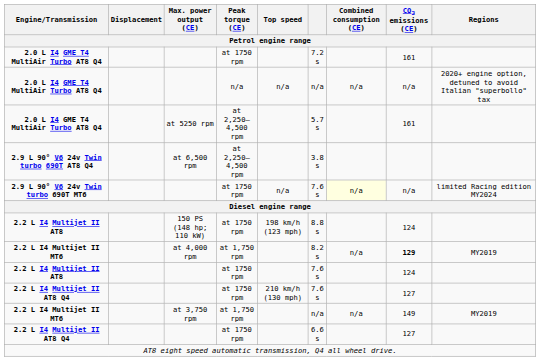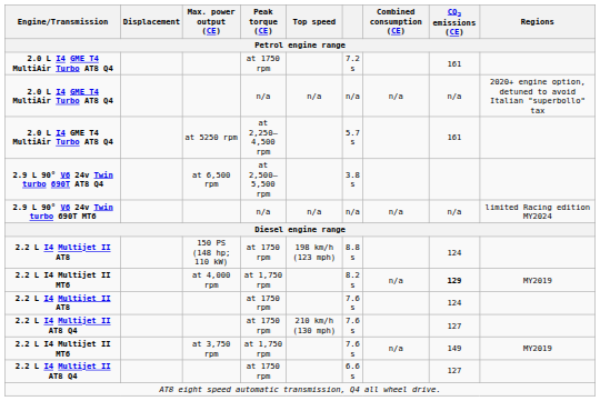 <table class="wikitable" style="text-align:center; font-size:90%;">
 <tr>
 <th>Engine/Transmission</th>
 <th>Displacement</th>
 <th>Max. power output<br>(<a href='#'>CE</a>)</th>
 <th>Peak torque<br>(<a href='#'>CE</a>)</th>
 <th>Top speed</th>
 <th style="line-height:1.2em; font-size:90%"></th>
 <th>Combined consumption<br>(<a href='#'>CE</a>)</th>
 <th><a href='#'>CO<sub>2</sub></a> emissions<br>(<a href='#'>CE</a>)</th>
 <th>Regions</th>
 </tr>
 <tr>
 <th colspan="10">Petrol engine range</th>
 </tr>
 <tr>
 <td><strong>2.0 L <a href='#'>I4</a> <a href='#'>GME T4</a> MultiAir <a href='#'>Turbo</a> AT8 Q4</strong></td>
 <td></td>
 <td></td>
 <td> at 1750 rpm</td>
 <td></td>
 <td>7.2 s</td>
 <td></td>
 <td>161</td>
 <td></td>
 </tr>
 <tr>
 <td><strong>2.0 L <a href='#'>I4</a> <a href='#'>GME T4</a> MultiAir <a href='#'>Turbo</a> AT8 Q4</strong></td>
 <td></td>
 <td></td>
 <td>n/a</td>
 <td>n/a</td>
 <td>n/a</td>
 <td>n/a</td>
 <td>n/a</td>
 <td>2020+ engine option, detuned to avoid Italian "superbollo" tax</td>
 </tr>
 <tr>
 <td><strong>2.0 L <a href='#'>I4</a> GME T4 MultiAir <a href='#'>Turbo</a> AT8 Q4</strong></td>
 <td></td>
 <td> at 5250 rpm</td>
 <td> at 2,250–4,500 rpm</td>
 <td></td>
 <td>5.7 s</td>
 <td></td>
 <td>161</td>
 <td></td>
 </tr>
 <tr>
 <td><strong>2.9 L 90° <a href='#'>V6</a> 24v <a href='#'>Twin turbo</a> <a href='#'>690T</a> AT8 Q4</strong></td>
 <td></td>
 <td> at 6,500 rpm</td>
-<td> at 2,250–4,500 rpm</td>
+<td> at 2,500–5,500 rpm</td>
 <td></td>
 <td>3.8 s</td>
 <td></td>
 <td></td>
 <td></td>
 </tr>
 <tr>
 <td><strong>2.9 L 90° <a href='#'>V6</a> 24v <a href='#'>Twin turbo</a> 690T MT6</strong></td>
 <td></td>
 <td></td>
-<td> at 1750 rpm</td>
 <td>n/a</td>
-<td>7.6 s</td>
-<td style="background: lightyellow;">n/a</td>
+<td>n/a</td>
+<td>n/a</td>
+<td>n/a</td>
 <td>n/a</td>
 <td>limited Racing edition<br>MY2024</td>
 </tr>
 <tr>
 <th colspan="10">Diesel engine range</th>
 </tr>
 <tr>
 <td><strong>2.2 L <a href='#'>I4</a> <a href='#'>Multijet II</a> AT8</strong></td>
 <td></td>
 <td>150 PS (148 hp; 110 kW)</td>
 <td> at 1750 rpm</td>
 <td>198 km/h (123 mph)</td>
 <td>8.8 s</td>
 <td></td>
 <td>124</td>
 <td></td>
 </tr>
 <tr>
 <td><strong>2.2 L I4 Multijet II MT6</strong></td>
 <td></td>
 <td> at 4,000 rpm</td>
 <td> at 1,750 rpm</td>
 <td></td>
 <td>8.2 s</td>
 <td>n/a</td>
 <td><strong>129</strong></td>
 <td>MY2019</td>
 </tr>
 <tr>
 <td><strong>2.2 L <a href='#'>I4</a> <a href='#'>Multijet II</a> AT8</strong></td>
 <td></td>
 <td></td>
 <td> at 1750 rpm</td>
 <td></td>
 <td>7.6 s</td>
 <td></td>
 <td>124</td>
 <td></td>
 </tr>
 <tr>
 <td><strong>2.2 L <a href='#'>I4</a> <a href='#'>Multijet II</a> AT8 Q4</strong></td>
 <td></td>
 <td></td>
 <td> at 1750 rpm</td>
 <td>210 km/h (130 mph)</td>
 <td>7.6 s</td>
 <td></td>
 <td>127</td>
 <td></td>
 </tr>
 <tr>
 <td><strong>2.2 L I4 Multijet II MT6</strong></td>
 <td></td>
 <td> at 3,750 rpm</td>
 <td> at 1,750 rpm</td>
 <td></td>
-<td>n/a</td>
+<td>7.6 s</td>
 <td>n/a</td>
 <td>149</td>
 <td>MY2019</td>
 </tr>
 <tr>
 <td><strong>2.2 L <a href='#'>I4</a> <a href='#'>Multijet II</a> AT8 Q4</strong></td>
 <td></td>
 <td></td>
 <td> at 1750 rpm</td>
 <td></td>
 <td>6.6 s</td>
 <td></td>
 <td>127</td>
 <td></td>
 </tr>
 <tr>
 <td colspan="10"><em> AT8 eight speed automatic transmission, Q4 all wheel drive.</em></td>
 </tr>
 </table>
